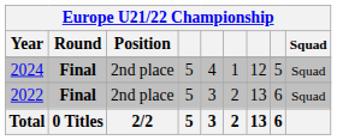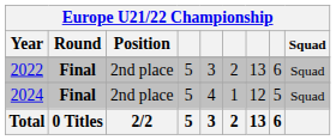 <table class="wikitable" style="text-align: center;">
 <tr>
 <th colspan=9><a href='#'>Europe U21/22 Championship</a></th>
 </tr>
 <tr>
 <th>Year</th>
 <th>Round</th>
 <th>Position</th>
 <th width="15"></th>
 <th width="15"></th>
 <th width="15"></th>
 <th></th>
 <th></th>
 <th><small>Squad</small></th>
 </tr>
 <tr bgcolor="efefef">
 </tr>
 <tr bgcolor=silver>
+<td> <a href='#'>2022</a></td>
+<td><strong>Final</strong></td>
+<td>2nd place</td>
+<td>5</td>
+<td>3</td>
+<td>2</td>
+<td>13</td>
+<td>6</td>
+<td><small>Squad</small></td>
+</tr>
+<tr>
+</tr>
+<tr bgcolor=silver>
 <td> <a href='#'>2024</a></td>
 <td><strong>Final</strong></td>
 <td>2nd place</td>
 <td>5</td>
 <td>4</td>
 <td>1</td>
 <td>12</td>
 <td>5</td>
-<td><small>Squad</small></td>
-</tr>
-<tr>
-</tr>
-<tr bgcolor=silver>
-<td> <a href='#'>2022</a></td>
-<td><strong>Final</strong></td>
-<td>2nd place</td>
-<td>5</td>
-<td>3</td>
-<td>2</td>
-<td>13</td>
-<td>6</td>
 <td><small>Squad</small></td>
 </tr>
 <tr>
 <th>Total</th>
 <th>0 Titles</th>
 <th>2/2</th>
 <th>5</th>
 <th>3</th>
 <th>2</th>
 <th>13</th>
 <th>6</th>
 <th></th>
 </tr>
 </table>
